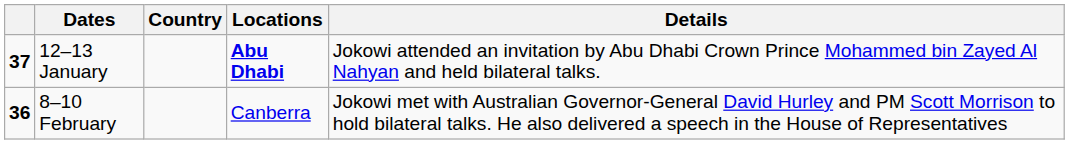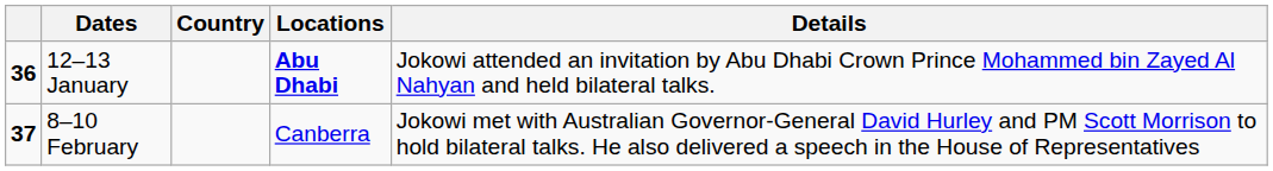 <table class="wikitable sortable" border="1" style="margin: 1em auto 1em auto">
 <tr>
 <th></th>
 <th>Dates</th>
 <th>Country</th>
 <th>Locations</th>
 <th>Details</th>
 </tr>
 <tr>
-<td><strong>37</strong></td>
+<td><strong>36</strong></td>
 <td>12–13 January</td>
 <td></td>
 <td><strong><a href='#'>Abu Dhabi</a></strong></td>
 <td>Jokowi attended an invitation by Abu Dhabi Crown Prince <a href='#'>Mohammed bin Zayed Al Nahyan</a> and held bilateral talks.</td>
 </tr>
 <tr>
-<td><strong>36</strong></td>
+<td><strong>37</strong></td>
 <td>8–10 February</td>
 <td></td>
 <td><a href='#'>Canberra</a></td>
 <td>Jokowi met with Australian Governor-General <a href='#'>David Hurley</a> and PM <a href='#'>Scott Morrison</a> to hold bilateral talks. He also delivered a speech in the House of Representatives</td>
 </tr>
 </table>
